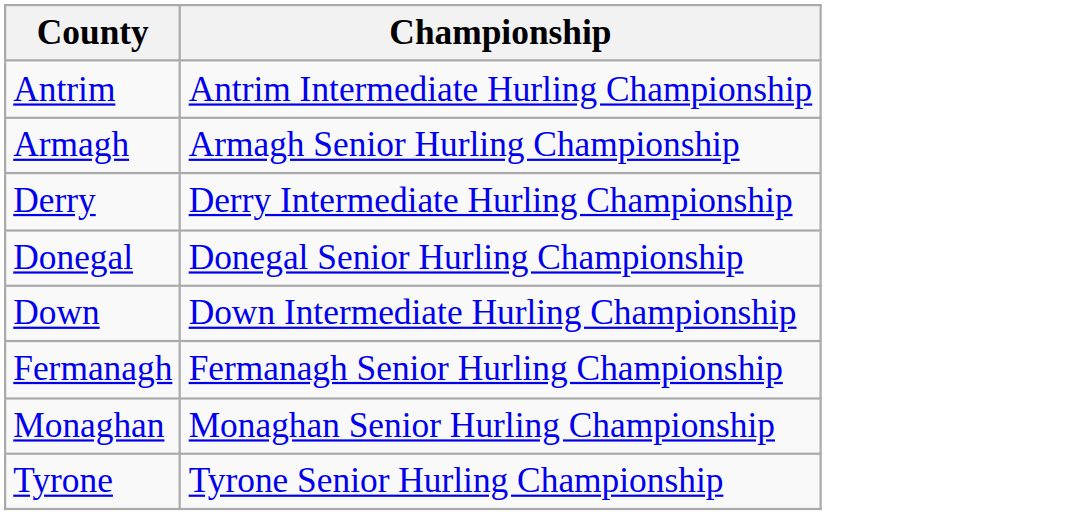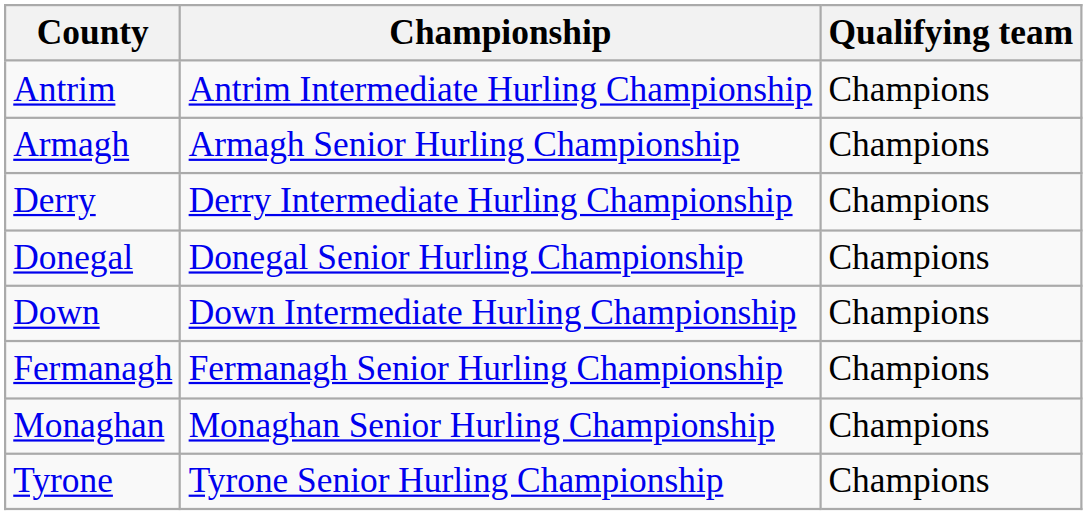 <table class="wikitable">
 <tr>
 <th>County</th>
 <th>Championship</th>
+<th>Qualifying team</th>
 </tr>
 <tr>
 <td> <a href='#'>Antrim</a></td>
 <td><a href='#'>Antrim Intermediate Hurling Championship</a></td>
+<td>Champions</td>
 </tr>
 <tr>
 <td> <a href='#'>Armagh</a></td>
 <td><a href='#'>Armagh Senior Hurling Championship</a></td>
+<td>Champions</td>
 </tr>
 <tr>
 <td> <a href='#'>Derry</a></td>
 <td><a href='#'>Derry Intermediate Hurling Championship</a></td>
+<td>Champions</td>
 </tr>
 <tr>
 <td> <a href='#'>Donegal</a></td>
 <td><a href='#'>Donegal Senior Hurling Championship</a></td>
+<td>Champions</td>
 </tr>
 <tr>
 <td> <a href='#'>Down</a></td>
 <td><a href='#'>Down Intermediate Hurling Championship</a></td>
+<td>Champions</td>
 </tr>
 <tr>
 <td> <a href='#'>Fermanagh</a></td>
 <td><a href='#'>Fermanagh Senior Hurling Championship</a></td>
+<td>Champions</td>
 </tr>
 <tr>
 <td> <a href='#'>Monaghan</a></td>
 <td><a href='#'>Monaghan Senior Hurling Championship</a></td>
+<td>Champions</td>
 </tr>
 <tr>
 <td> <a href='#'>Tyrone</a></td>
 <td><a href='#'>Tyrone Senior Hurling Championship</a></td>
+<td>Champions</td>
 </tr>
 </table>
